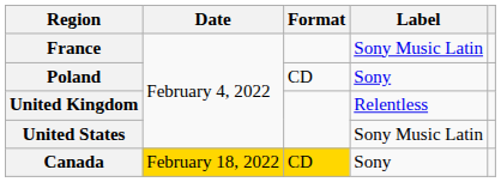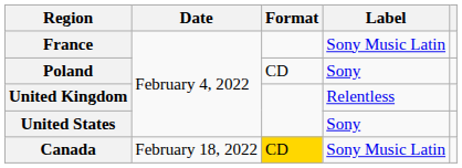 <table class="wikitable plainrowheaders">
 <tr>
 <th scope="col">Region</th>
 <th scope="col">Date</th>
 <th scope="col">Format</th>
 <th scope="col">Label</th>
 <th scope="col"></th>
 </tr>
 <tr>
 <th scope="row">France</th>
 <td rowspan="4">February 4, 2022</td>
 <td></td>
 <td><a href='#'>Sony Music Latin</a></td>
 <td></td>
 </tr>
 <tr>
 <th scope="row">Poland</th>
 <td>CD</td>
 <td><a href='#'>Sony</a></td>
 <td></td>
 </tr>
 <tr>
 <th scope="row">United Kingdom</th>
 <td rowspan="2"></td>
 <td><a href='#'>Relentless</a></td>
 <td></td>
 </tr>
 <tr>
 <th scope="row">United States</th>
-<td>Sony Music Latin</td>
+<td><a href='#'>Sony</a></td>
 <td></td>
 </tr>
 <tr>
 <th scope="row">Canada</th>
-<td style="background: gold;">February 18, 2022</td>
+<td>February 18, 2022</td>
 <td style="background: gold;">CD</td>
-<td>Sony</td>
+<td><a href='#'>Sony Music Latin</a></td>
 <td></td>
 </tr>
 </table>
